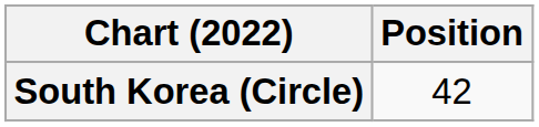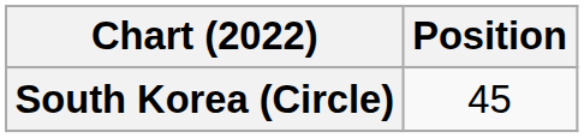 <table class="wikitable plainrowheaders" style="text-align:center">
 <tr>
 <th scope="col">Chart (2022)</th>
 <th scope="col">Position</th>
 </tr>
 <tr>
 <th scope="row">South Korea (Circle)</th>
-<td>42</td>
+<td>45</td>
 </tr>
 </table>
